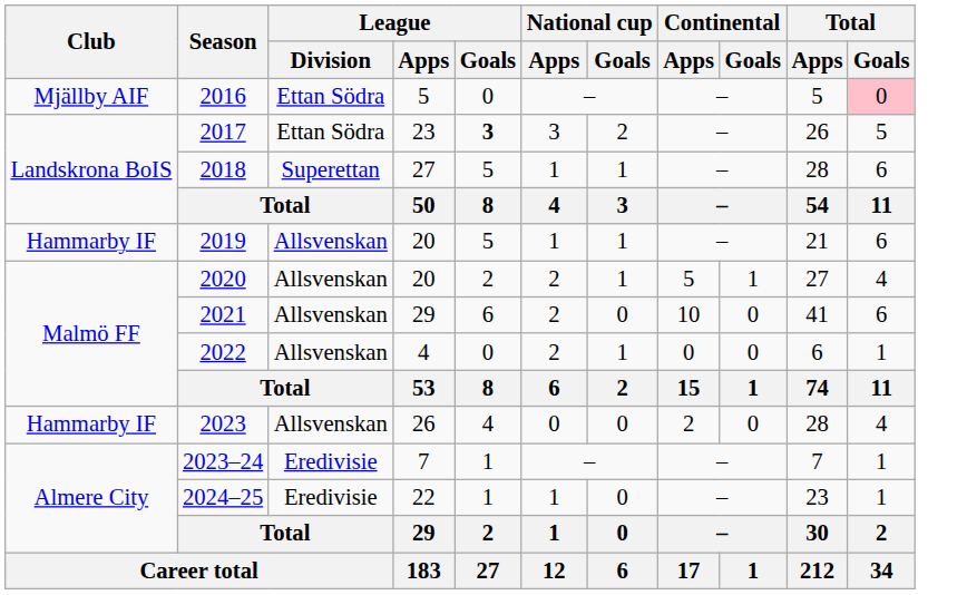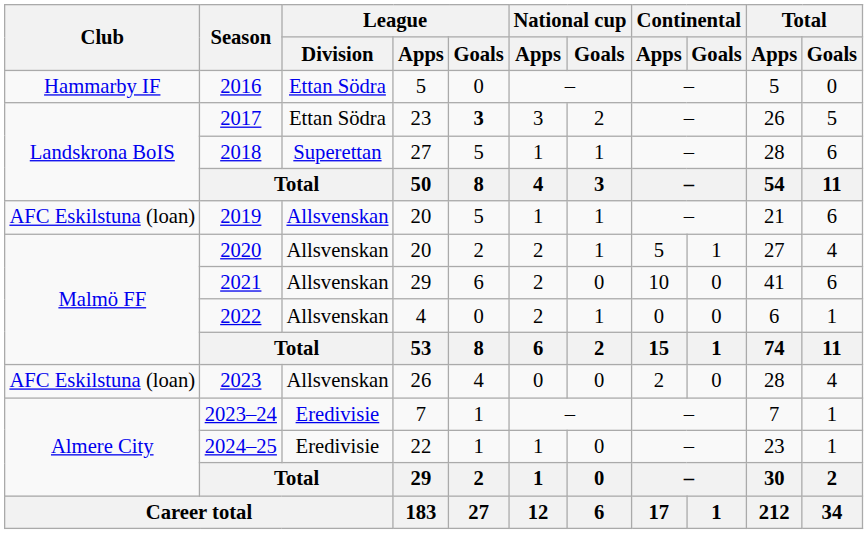 <table class="wikitable" style="text-align:center">
 <tr>
 <th rowspan=2>Club</th>
 <th rowspan=2>Season</th>
 <th colspan=3>League</th>
 <th colspan=2>National cup</th>
 <th colspan=2>Continental</th>
 <th colspan=2>Total</th>
 </tr>
 <tr>
 <th>Division</th>
 <th>Apps</th>
 <th>Goals</th>
 <th>Apps</th>
 <th>Goals</th>
 <th>Apps</th>
 <th>Goals</th>
 <th>Apps</th>
 <th>Goals</th>
 </tr>
 <tr>
-<td><a href='#'>Mjällby AIF</a></td>
+<td><a href='#'>Hammarby IF</a></td>
 <td><a href='#'>2016</a></td>
 <td><a href='#'>Ettan Södra</a></td>
 <td>5</td>
 <td>0</td>
 <td colspan=2>–</td>
 <td colspan=2>–</td>
 <td>5</td>
-<td style="background: pink;">0</td>
+<td>0</td>
 </tr>
 <tr>
 <td rowspan=3><a href='#'>Landskrona BoIS</a></td>
 <td><a href='#'>2017</a></td>
 <td>Ettan Södra</td>
 <td>23</td>
 <td><strong>3</strong></td>
 <td>3</td>
 <td>2</td>
 <td colspan=2>–</td>
 <td>26</td>
 <td>5</td>
 </tr>
 <tr>
 <td><a href='#'>2018</a></td>
 <td><a href='#'>Superettan</a></td>
 <td>27</td>
 <td>5</td>
 <td>1</td>
 <td>1</td>
 <td colspan=2>–</td>
 <td>28</td>
 <td>6</td>
 </tr>
 <tr>
 <th colspan=2>Total</th>
 <th>50</th>
 <th>8</th>
 <th>4</th>
 <th>3</th>
 <th colspan=2>–</th>
 <th>54</th>
 <th>11</th>
 </tr>
 <tr>
-<td><a href='#'>Hammarby IF</a></td>
+<td><a href='#'>AFC Eskilstuna</a> (loan)</td>
 <td><a href='#'>2019</a></td>
 <td><a href='#'>Allsvenskan</a></td>
 <td>20</td>
 <td>5</td>
 <td>1</td>
 <td>1</td>
 <td colspan=2>–</td>
 <td>21</td>
 <td>6</td>
 </tr>
 <tr>
 <td rowspan=4><a href='#'>Malmö FF</a></td>
 <td><a href='#'>2020</a></td>
 <td>Allsvenskan</td>
 <td>20</td>
 <td>2</td>
 <td>2</td>
 <td>1</td>
 <td>5</td>
 <td>1</td>
 <td>27</td>
 <td>4</td>
 </tr>
 <tr>
 <td><a href='#'>2021</a></td>
 <td>Allsvenskan</td>
 <td>29</td>
 <td>6</td>
 <td>2</td>
 <td>0</td>
 <td>10</td>
 <td>0</td>
 <td>41</td>
 <td>6</td>
 </tr>
 <tr>
 <td><a href='#'>2022</a></td>
 <td>Allsvenskan</td>
 <td>4</td>
 <td>0</td>
 <td>2</td>
 <td>1</td>
 <td>0</td>
 <td>0</td>
 <td>6</td>
 <td>1</td>
 </tr>
 <tr>
 <th colspan=2>Total</th>
 <th>53</th>
 <th>8</th>
 <th>6</th>
 <th>2</th>
 <th>15</th>
 <th>1</th>
 <th>74</th>
 <th>11</th>
 </tr>
 <tr>
-<td><a href='#'>Hammarby IF</a></td>
+<td><a href='#'>AFC Eskilstuna</a> (loan)</td>
 <td><a href='#'>2023</a></td>
 <td>Allsvenskan</td>
 <td>26</td>
 <td>4</td>
 <td>0</td>
 <td>0</td>
 <td>2</td>
 <td>0</td>
 <td>28</td>
 <td>4</td>
 </tr>
 <tr>
 <td rowspan=3><a href='#'>Almere City</a></td>
 <td><a href='#'>2023–24</a></td>
 <td><a href='#'>Eredivisie</a></td>
 <td>7</td>
 <td>1</td>
 <td colspan=2>–</td>
 <td colspan=2>–</td>
 <td>7</td>
 <td>1</td>
 </tr>
 <tr>
 <td><a href='#'>2024–25</a></td>
 <td>Eredivisie</td>
 <td>22</td>
 <td>1</td>
 <td>1</td>
 <td>0</td>
 <td colspan=2>–</td>
 <td>23</td>
 <td>1</td>
 </tr>
 <tr>
 <th colspan=2>Total</th>
 <th>29</th>
 <th>2</th>
 <th>1</th>
 <th>0</th>
 <th colspan=2>–</th>
 <th>30</th>
 <th>2</th>
 </tr>
 <tr>
 <th colspan=3>Career total</th>
 <th>183</th>
 <th>27</th>
 <th>12</th>
 <th>6</th>
 <th>17</th>
 <th>1</th>
 <th>212</th>
 <th>34</th>
 </tr>
 </table>
